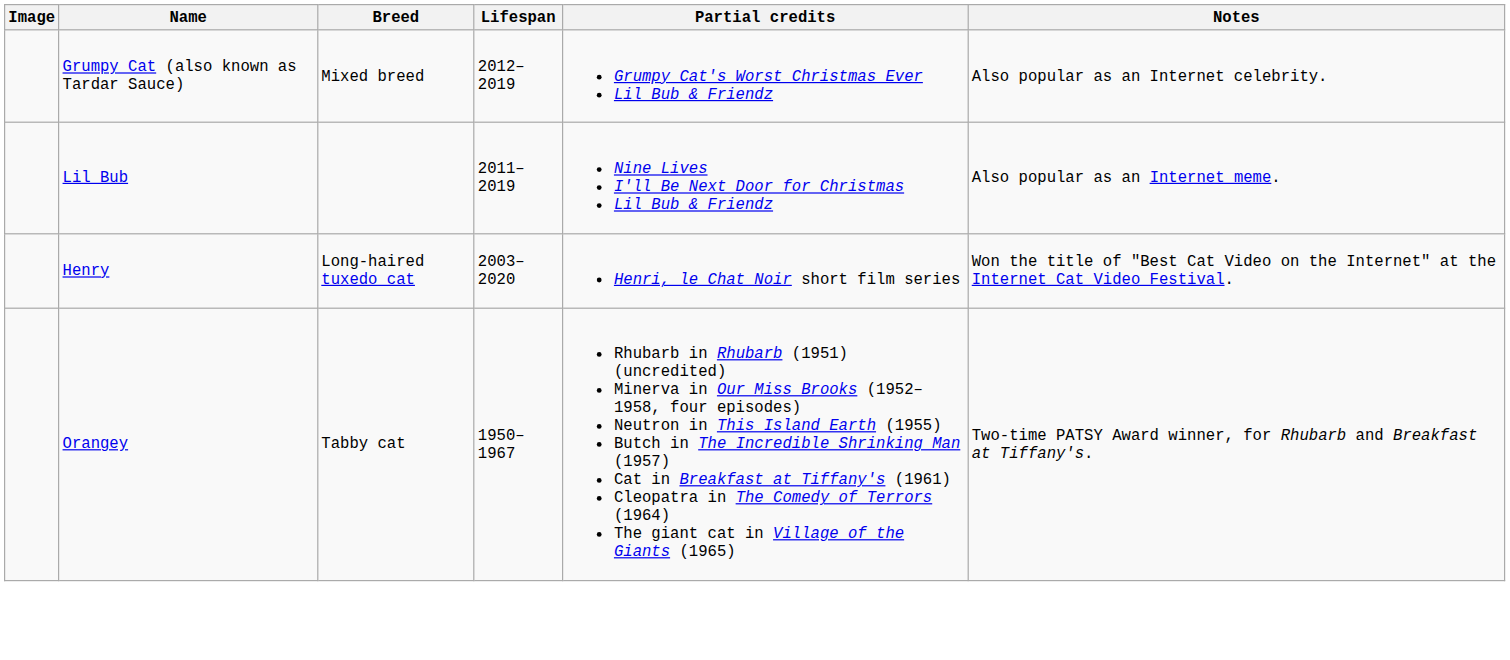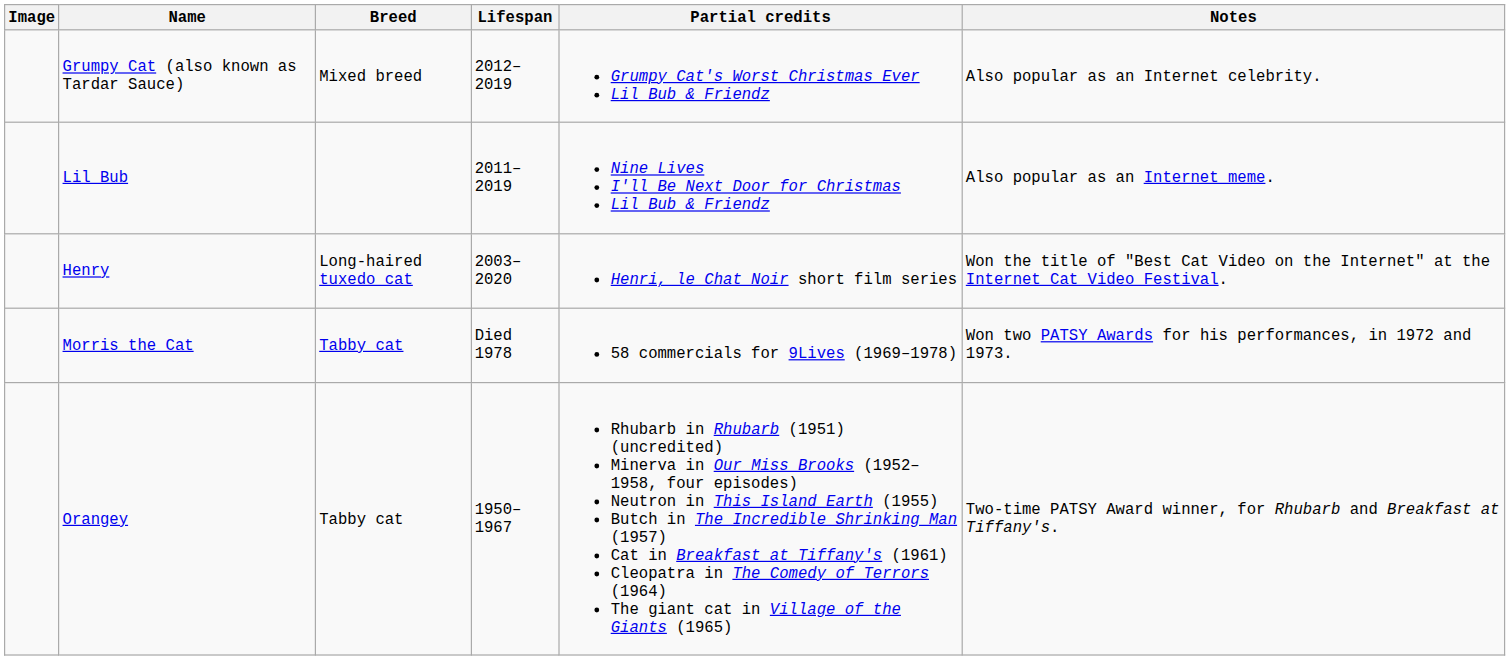 <table class="wikitable sortable">
 <tr>
 <th scope="col" class="unsortable">Image</th>
 <th>Name</th>
 <th>Breed</th>
 <th>Lifespan</th>
 <th class=unsortable>Partial credits</th>
 <th class=unsortable>Notes</th>
 </tr>
 <tr>
 <td></td>
 <td><a href='#'>Grumpy Cat</a> (also known as Tardar Sauce)</td>
 <td>Mixed breed</td>
 <td>2012–2019</td>
 <td><br><ul><li><em><a href='#'>Grumpy Cat's Worst Christmas Ever</a></em></li><li><em><a href='#'>Lil Bub & Friendz</a></em></li></ul></td>
 <td>Also popular as an Internet celebrity.</td>
 </tr>
 <tr>
 <td></td>
 <td><a href='#'>Lil Bub</a></td>
 <td></td>
 <td>2011–2019</td>
 <td><br><ul><li><em><a href='#'>Nine Lives</a></em></li><li><em><a href='#'>I'll Be Next Door for Christmas</a></em></li><li><em><a href='#'>Lil Bub & Friendz</a></em></li></ul></td>
 <td>Also popular as an <a href='#'>Internet meme</a>.</td>
 </tr>
 <tr>
 <td></td>
 <td><a href='#'>Henry</a></td>
 <td>Long-haired <a href='#'>tuxedo cat</a></td>
 <td>2003–2020</td>
 <td><br><ul><li><em><a href='#'>Henri, le Chat Noir</a></em> short film series</li></ul></td>
 <td>Won the title of "Best Cat Video on the Internet" at the <a href='#'>Internet Cat Video Festival</a>.</td>
 </tr>
 <tr>
 <td></td>
+<td><a href='#'>Morris the Cat</a></td>
+<td><a href='#'>Tabby cat</a></td>
+<td>Died 1978</td>
+<td><br><ul><li>58 commercials for <a href='#'>9Lives</a> (1969–1978)</li></ul></td>
+<td>Won two <a href='#'>PATSY Awards</a> for his performances, in 1972 and 1973.</td>
+</tr>
+<tr>
+<td></td>
 <td><a href='#'>Orangey</a></td>
 <td>Tabby cat</td>
 <td> 1950–1967</td>
 <td><br><ul><li>Rhubarb in <em><a href='#'>Rhubarb</a></em> (1951) (uncredited)</li><li>Minerva in <em><a href='#'>Our Miss Brooks</a></em> (1952–1958, four episodes)</li><li>Neutron in <em><a href='#'>This Island Earth</a></em> (1955)</li><li>Butch in <em><a href='#'>The Incredible Shrinking Man</a></em> (1957)</li><li>Cat in <em><a href='#'>Breakfast at Tiffany's</a></em> (1961)</li><li>Cleopatra in <em><a href='#'>The Comedy of Terrors</a></em> (1964)</li><li>The giant cat in <em><a href='#'>Village of the Giants</a></em> (1965)</li></ul></td>
 <td>Two-time PATSY Award winner, for <em>Rhubarb</em> and <em>Breakfast at Tiffany's</em>.</td>
 </tr>
 </table>
